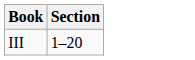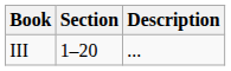 <table class="wikitable" style="max-width:45em;">
 <tr>
 <th>Book</th>
 <th>Section</th>
+<th>Description</th>
 </tr>
 <tr>
 <td rowspan="1">III</td>
 <td>1–20</td>
+<td>...</td>
 </tr>
 </table>
